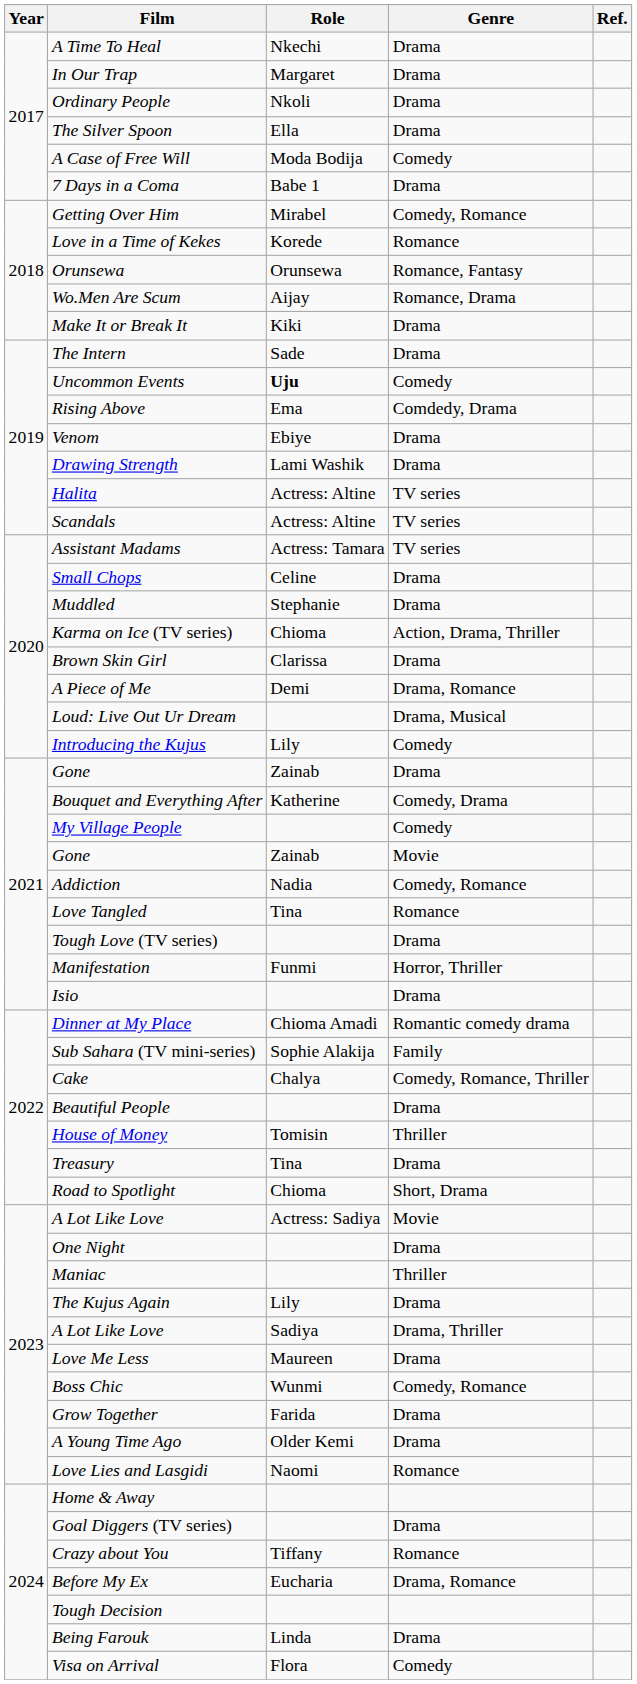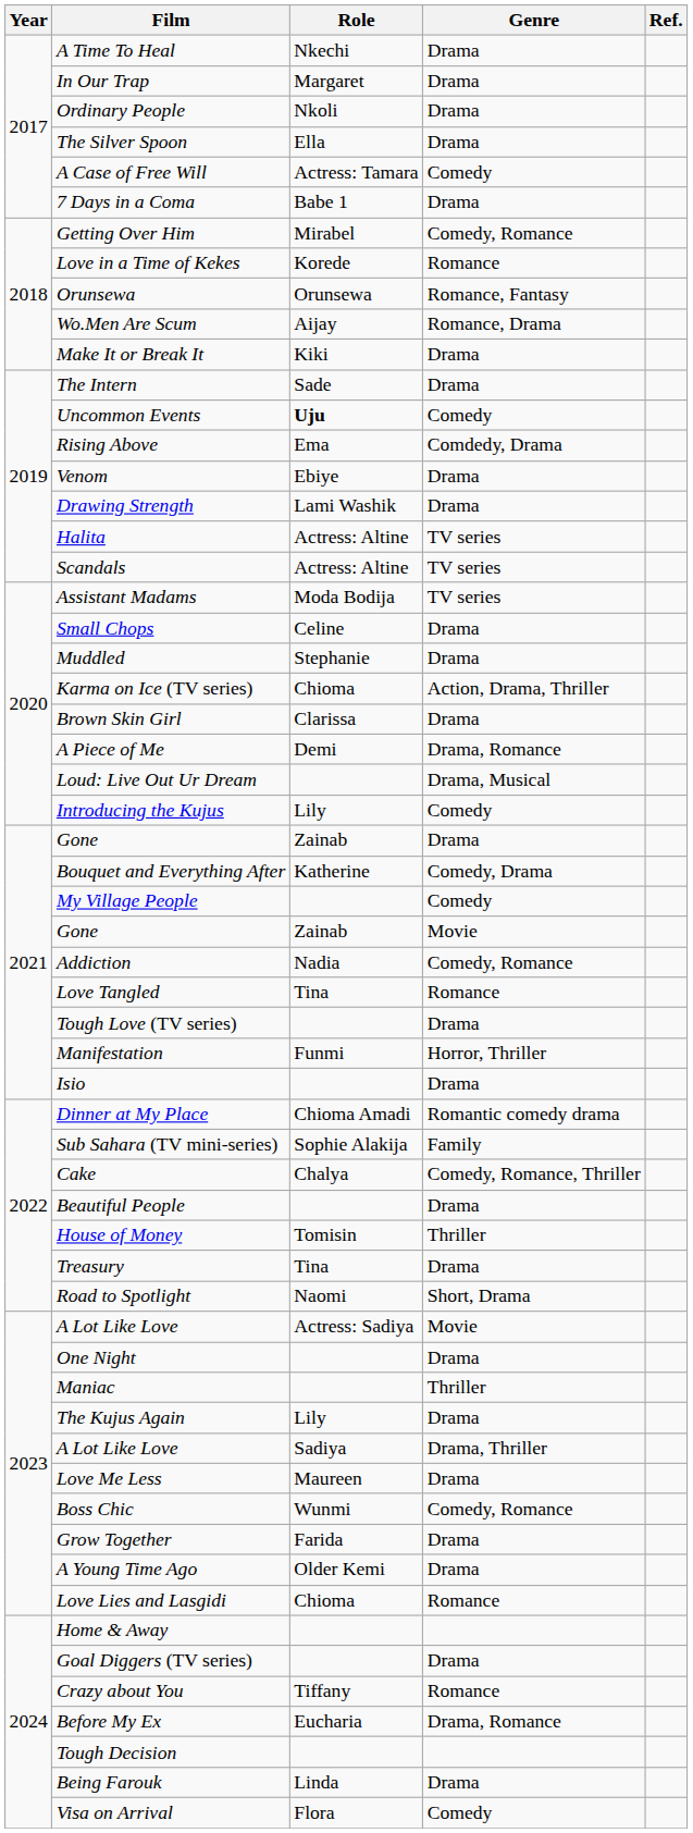 <table class="wikitable">
 <tr>
 <th>Year</th>
 <th>Film</th>
 <th>Role</th>
 <th>Genre</th>
 <th>Ref.</th>
 </tr>
 <tr>
 <td rowspan="6">2017</td>
 <td><em>A Time To Heal</em></td>
 <td>Nkechi</td>
 <td>Drama</td>
 <td></td>
 </tr>
 <tr>
 <td><em>In Our Trap</em></td>
 <td>Margaret</td>
 <td>Drama</td>
 <td></td>
 </tr>
 <tr>
 <td><em>Ordinary People</em></td>
 <td>Nkoli</td>
 <td>Drama</td>
 <td></td>
 </tr>
 <tr>
 <td><em>The Silver Spoon</em></td>
 <td>Ella</td>
 <td>Drama</td>
 <td></td>
 </tr>
 <tr>
 <td><em>A Case of Free Will</em></td>
-<td>Moda Bodija</td>
+<td>Actress: Tamara</td>
 <td>Comedy</td>
 <td></td>
 </tr>
 <tr>
 <td><em>7 Days in a Coma</em></td>
 <td>Babe 1</td>
 <td>Drama</td>
 <td></td>
 </tr>
 <tr>
 <td rowspan="5">2018</td>
 <td><em>Getting Over Him</em></td>
 <td>Mirabel</td>
 <td>Comedy, Romance</td>
 <td></td>
 </tr>
 <tr>
 <td><em>Love in a Time of Kekes</em></td>
 <td>Korede</td>
 <td>Romance</td>
 <td></td>
 </tr>
 <tr>
 <td><em>Orunsewa</em></td>
 <td>Orunsewa</td>
 <td>Romance, Fantasy</td>
 <td></td>
 </tr>
 <tr>
 <td><em>Wo.Men Are Scum</em></td>
 <td>Aijay</td>
 <td>Romance, Drama</td>
 <td></td>
 </tr>
 <tr>
 <td><em>Make It or Break It</em></td>
 <td>Kiki</td>
 <td>Drama</td>
 <td></td>
 </tr>
 <tr>
 <td rowspan="7">2019</td>
 <td><em>The Intern</em></td>
 <td>Sade</td>
 <td>Drama</td>
 <td></td>
 </tr>
 <tr>
 <td><em>Uncommon Events</em></td>
 <td><strong>Uju</strong></td>
 <td>Comedy</td>
 <td></td>
 </tr>
 <tr>
 <td><em>Rising Above</em></td>
 <td>Ema</td>
 <td>Comdedy, Drama</td>
 <td></td>
 </tr>
 <tr>
 <td><em>Venom</em></td>
 <td>Ebiye</td>
 <td>Drama</td>
 <td></td>
 </tr>
 <tr>
 <td><em><a href='#'>Drawing Strength</a></em></td>
 <td>Lami Washik</td>
 <td>Drama</td>
 <td></td>
 </tr>
 <tr>
 <td><em><a href='#'>Halita</a></em></td>
 <td>Actress: Altine</td>
 <td>TV series</td>
 <td></td>
 </tr>
 <tr>
 <td><em>Scandals</em></td>
 <td>Actress: Altine</td>
 <td>TV series</td>
 <td></td>
 </tr>
 <tr>
 <td rowspan="8">2020</td>
 <td><em>Assistant Madams</em></td>
-<td>Actress: Tamara</td>
+<td>Moda Bodija</td>
 <td>TV series</td>
 <td></td>
 </tr>
 <tr>
 <td><em><a href='#'>Small Chops</a></em></td>
 <td>Celine</td>
 <td>Drama</td>
 <td></td>
 </tr>
 <tr>
 <td><em>Muddled</em></td>
 <td>Stephanie</td>
 <td>Drama</td>
 <td></td>
 </tr>
 <tr>
 <td><em>Karma on Ice</em> (TV series)</td>
 <td>Chioma</td>
 <td>Action, Drama, Thriller</td>
 <td></td>
 </tr>
 <tr>
 <td><em>Brown Skin Girl</em></td>
 <td>Clarissa</td>
 <td>Drama</td>
 <td></td>
 </tr>
 <tr>
 <td><em>A Piece of Me</em></td>
 <td>Demi</td>
 <td>Drama, Romance</td>
 <td></td>
 </tr>
 <tr>
 <td><em>Loud: Live Out Ur Dream</em></td>
 <td></td>
 <td>Drama, Musical</td>
 <td></td>
 </tr>
 <tr>
 <td><em><a href='#'>Introducing the Kujus</a></em></td>
 <td>Lily</td>
 <td>Comedy</td>
 <td></td>
 </tr>
 <tr>
 <td rowspan="9">2021</td>
 <td><em>Gone</em></td>
 <td>Zainab</td>
 <td>Drama</td>
 <td></td>
 </tr>
 <tr>
 <td><em>Bouquet and Everything After</em></td>
 <td>Katherine</td>
 <td>Comedy, Drama</td>
 <td></td>
 </tr>
 <tr>
 <td><em><a href='#'>My Village People</a></em></td>
 <td></td>
 <td>Comedy</td>
 <td></td>
 </tr>
 <tr>
 <td><em>Gone</em></td>
 <td>Zainab</td>
 <td>Movie</td>
 </tr>
 <tr>
 <td><em>Addiction</em></td>
 <td>Nadia</td>
 <td>Comedy, Romance</td>
 <td></td>
 </tr>
 <tr>
 <td><em>Love Tangled</em></td>
 <td>Tina</td>
 <td>Romance</td>
 <td></td>
 </tr>
 <tr>
 <td><em>Tough Love</em> (TV series)</td>
 <td></td>
 <td>Drama</td>
 <td></td>
 </tr>
 <tr>
 <td><em>Manifestation</em></td>
 <td>Funmi</td>
 <td>Horror, Thriller</td>
 <td></td>
 </tr>
 <tr>
 <td><em>Isio</em></td>
 <td></td>
 <td>Drama</td>
 <td></td>
 </tr>
 <tr>
 <td rowspan="7">2022</td>
 <td><em><a href='#'>Dinner at My Place</a></em></td>
 <td>Chioma Amadi</td>
 <td>Romantic comedy drama</td>
 <td></td>
 </tr>
 <tr>
 <td><em>Sub Sahara</em> (TV mini-series)</td>
 <td>Sophie Alakija</td>
 <td>Family</td>
 <td></td>
 </tr>
 <tr>
 <td><em>Cake</em></td>
 <td>Chalya</td>
 <td>Comedy, Romance, Thriller</td>
 <td></td>
 </tr>
 <tr>
 <td><em>Beautiful People</em></td>
 <td></td>
 <td>Drama</td>
 <td></td>
 </tr>
 <tr>
 <td><em><a href='#'>House of Money</a></em></td>
 <td>Tomisin</td>
 <td>Thriller</td>
 <td></td>
 </tr>
 <tr>
 <td><em>Treasury</em></td>
 <td>Tina</td>
 <td>Drama</td>
 <td></td>
 </tr>
 <tr>
 <td><em>Road to Spotlight</em></td>
-<td>Chioma</td>
+<td>Naomi</td>
 <td>Short, Drama</td>
 <td></td>
 </tr>
 <tr>
 <td rowspan="10">2023</td>
 <td><em>A Lot Like Love</em></td>
 <td>Actress: Sadiya</td>
 <td>Movie</td>
 <td></td>
 </tr>
 <tr>
 <td><em>One Night</em></td>
 <td></td>
 <td>Drama</td>
 <td></td>
 </tr>
 <tr>
 <td><em>Maniac</em></td>
 <td></td>
 <td>Thriller</td>
 <td></td>
 </tr>
 <tr>
 <td><em>The Kujus Again</em></td>
 <td>Lily</td>
 <td>Drama</td>
 <td></td>
 </tr>
 <tr>
 <td><em>A Lot Like Love</em></td>
 <td>Sadiya</td>
 <td>Drama, Thriller</td>
 <td></td>
 </tr>
 <tr>
 <td><em>Love Me Less</em></td>
 <td>Maureen</td>
 <td>Drama</td>
 <td></td>
 </tr>
 <tr>
 <td><em>Boss Chic</em></td>
 <td>Wunmi</td>
 <td>Comedy, Romance</td>
 <td></td>
 </tr>
 <tr>
 <td><em>Grow Together</em></td>
 <td>Farida</td>
 <td>Drama</td>
 <td></td>
 </tr>
 <tr>
 <td><em>A Young Time Ago</em></td>
 <td>Older Kemi</td>
 <td>Drama</td>
 <td></td>
 </tr>
 <tr>
 <td><em>Love Lies and Lasgidi</em></td>
-<td>Naomi</td>
+<td>Chioma</td>
 <td>Romance</td>
 <td></td>
 </tr>
 <tr>
 <td rowspan="7">2024</td>
 <td><em>Home & Away</em></td>
 <td></td>
 <td></td>
 <td></td>
 </tr>
 <tr>
 <td><em>Goal Diggers</em> (TV series)</td>
 <td></td>
 <td>Drama</td>
 <td></td>
 </tr>
 <tr>
 <td><em>Crazy about You</em></td>
 <td>Tiffany</td>
 <td>Romance</td>
 <td></td>
 </tr>
 <tr>
 <td><em>Before My Ex</em></td>
 <td>Eucharia</td>
 <td>Drama, Romance</td>
 <td></td>
 </tr>
 <tr>
 <td><em>Tough Decision</em></td>
 <td></td>
 <td></td>
 <td></td>
 </tr>
 <tr>
 <td><em>Being Farouk</em></td>
 <td>Linda</td>
 <td>Drama</td>
 <td></td>
 </tr>
 <tr>
 <td><em>Visa on Arrival</em></td>
 <td>Flora</td>
 <td>Comedy</td>
 <td></td>
 </tr>
 </table>
